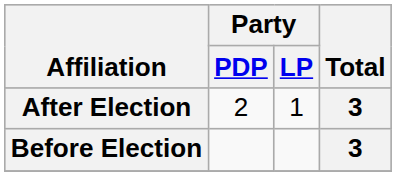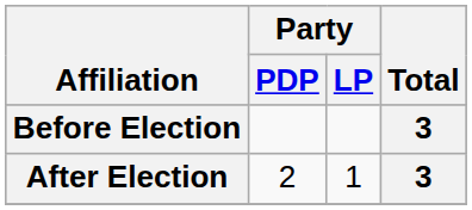 <table class=wikitable style="text-align:center">
 <tr style="vertical-align:bottom;">
 <th rowspan=2>Affiliation</th>
 <th colspan=2>Party</th>
 <th rowspan=2>Total</th>
 </tr>
 <tr>
 <th><a href='#'>PDP</a></th>
 <th><a href='#'>LP</a></th>
 </tr>
 <tr>
+<th>Before Election</th>
+<td></td>
+<td></td>
+<th>3</th>
+</tr>
+<tr>
 <th>After Election</th>
 <td>2</td>
 <td>1</td>
 <th>3</th>
 </tr>
 <tr>
-<th>Before Election</th>
-<td></td>
-<td></td>
-<th>3</th>
-</tr>
-<tr>
 </tr>
 </table>
